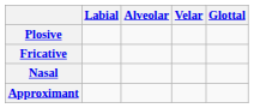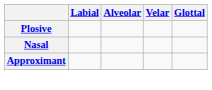 <table class="wikitable" style="text-align:center">
 <tr>
 <th></th>
 <th><a href='#'>Labial</a></th>
 <th><a href='#'>Alveolar</a></th>
 <th><a href='#'>Velar</a></th>
 <th><a href='#'>Glottal</a></th>
 </tr>
 <tr>
 <th><a href='#'>Plosive</a></th>
 <td> </td>
 <td> </td>
 <td> </td>
 <td> </td>
 </tr>
 <tr>
-<th><a href='#'>Fricative</a></th>
-<td></td>
-<td> </td>
-<td></td>
-<td></td>
-</tr>
-<tr>
 <th><a href='#'>Nasal</a></th>
 <td></td>
 <td></td>
 <td> </td>
 <td></td>
 </tr>
 <tr>
 <th><a href='#'>Approximant</a></th>
 <td></td>
 <td> </td>
 <td> </td>
 <td></td>
 </tr>
 </table>
